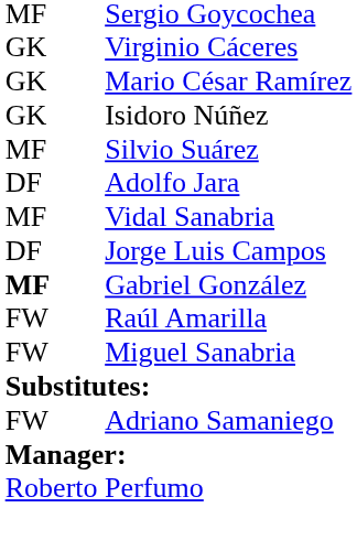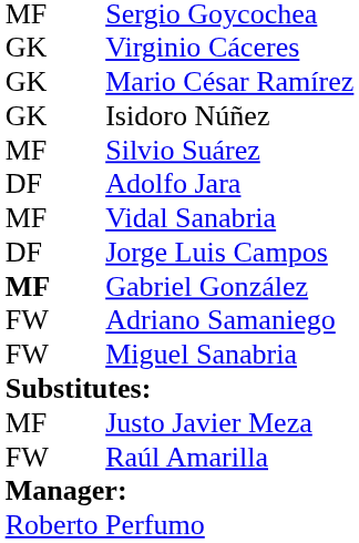 <table cellspacing="0" cellpadding="0" style="font-size:90%; margin:0.2em auto;">
 <tr>
 <th width="25"></th>
 <th width="25"></th>
 </tr>
 <tr>
 <td>MF</td>
 <td></td>
 <td> <a href='#'>Sergio Goycochea</a></td>
 </tr>
 <tr>
 <td>GK</td>
 <td></td>
 <td> <a href='#'>Virginio Cáceres</a></td>
 </tr>
 <tr>
 <td>GK</td>
 <td></td>
 <td> <a href='#'>Mario César Ramírez</a></td>
 </tr>
 <tr>
 <td>GK</td>
 <td></td>
 <td> Isidoro Núñez</td>
 </tr>
 <tr>
 <td>MF</td>
 <td></td>
 <td> <a href='#'>Silvio Suárez</a></td>
 </tr>
 <tr>
 <td>DF</td>
 <td></td>
 <td> <a href='#'>Adolfo Jara</a></td>
 </tr>
 <tr>
 <td>MF</td>
 <td></td>
 <td> <a href='#'>Vidal Sanabria</a></td>
 </tr>
 <tr>
 <td>DF</td>
 <td></td>
 <td> <a href='#'>Jorge Luis Campos</a></td>
 </tr>
 <tr>
 <td><strong>MF</strong></td>
 <td></td>
 <td> <a href='#'>Gabriel González</a></td>
 <td></td>
 </tr>
 <tr>
 <td>FW</td>
 <td></td>
-<td> <a href='#'>Raúl Amarilla</a></td>
+<td> <a href='#'>Adriano Samaniego</a></td>
 <td></td>
 </tr>
 <tr>
 <td>FW</td>
 <td></td>
 <td> <a href='#'>Miguel Sanabria</a></td>
 </tr>
 <tr>
 <td colspan=3><strong>Substitutes:</strong></td>
 </tr>
 <tr>
+<td>MF</td>
+<td></td>
+<td> <a href='#'>Justo Javier Meza</a></td>
+<td></td>
+</tr>
+<tr>
 <td>FW</td>
 <td></td>
-<td> <a href='#'>Adriano Samaniego</a></td>
+<td> <a href='#'>Raúl Amarilla</a></td>
 <td></td>
 </tr>
 <tr>
 <td colspan=3><strong>Manager:</strong></td>
 </tr>
 <tr>
 <td colspan=4> <a href='#'>Roberto Perfumo</a></td>
 </tr>
 </table>
